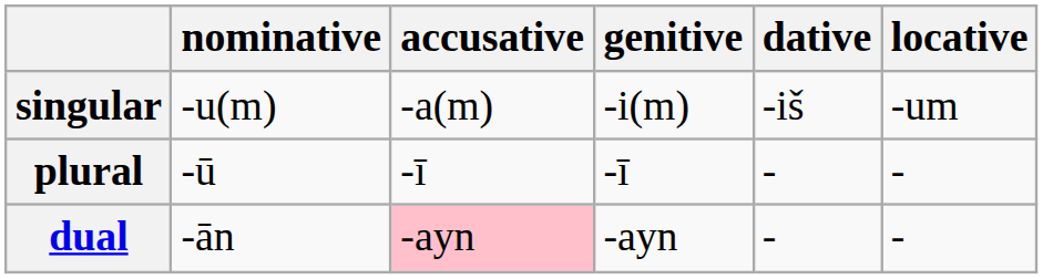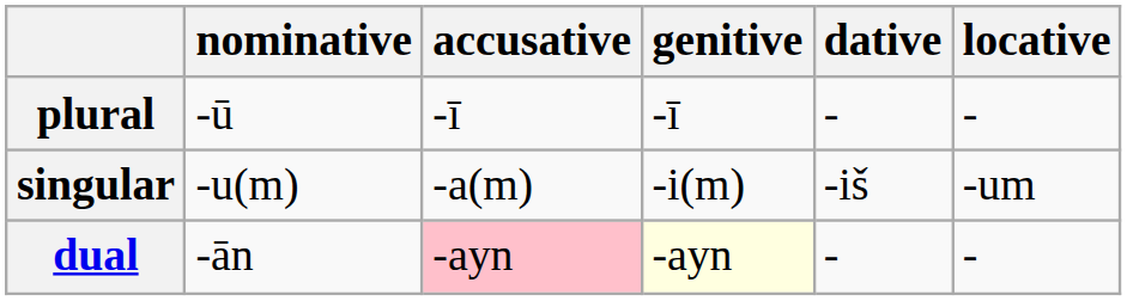 <table class="wikitable">
 <tr>
 <th></th>
 <th>nominative</th>
 <th>accusative</th>
 <th>genitive</th>
 <th>dative</th>
 <th>locative</th>
 </tr>
 <tr>
+<th>plural</th>
+<td>-ū</td>
+<td>-ī</td>
+<td>-ī</td>
+<td>-</td>
+<td>-</td>
+</tr>
+<tr>
 <th>singular</th>
 <td>-u(m)</td>
 <td>-a(m)</td>
 <td>-i(m)</td>
 <td>-iš</td>
 <td>-um</td>
 </tr>
 <tr>
-<th>plural</th>
-<td>-ū</td>
-<td>-ī</td>
-<td>-ī</td>
-<td>-</td>
-<td>-</td>
-</tr>
-<tr>
 <th><a href='#'>dual</a></th>
 <td>-ān</td>
 <td style="background: pink;">-ayn</td>
-<td>-ayn</td>
+<td style="background: lightyellow;">-ayn</td>
 <td>-</td>
 <td>-</td>
 </tr>
 </table>
